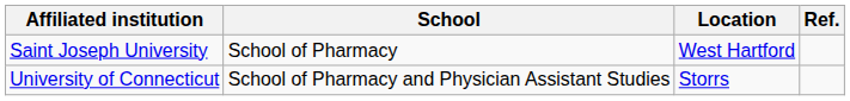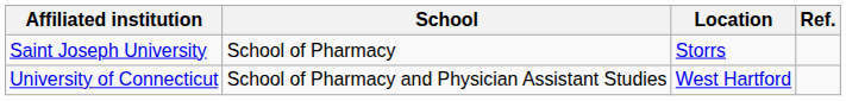 <table class="wikitable sortable">
 <tr>
 <th>Affiliated institution</th>
 <th>School</th>
 <th>Location</th>
 <th>Ref.</th>
 </tr>
 <tr>
 <td><a href='#'>Saint Joseph University</a></td>
 <td>School of Pharmacy</td>
-<td><a href='#'>West Hartford</a></td>
+<td><a href='#'>Storrs</a></td>
 <td></td>
 </tr>
 <tr>
 <td><a href='#'>University of Connecticut</a></td>
 <td>School of Pharmacy and Physician Assistant Studies</td>
-<td><a href='#'>Storrs</a></td>
+<td><a href='#'>West Hartford</a></td>
 <td></td>
 </tr>
 </table>
